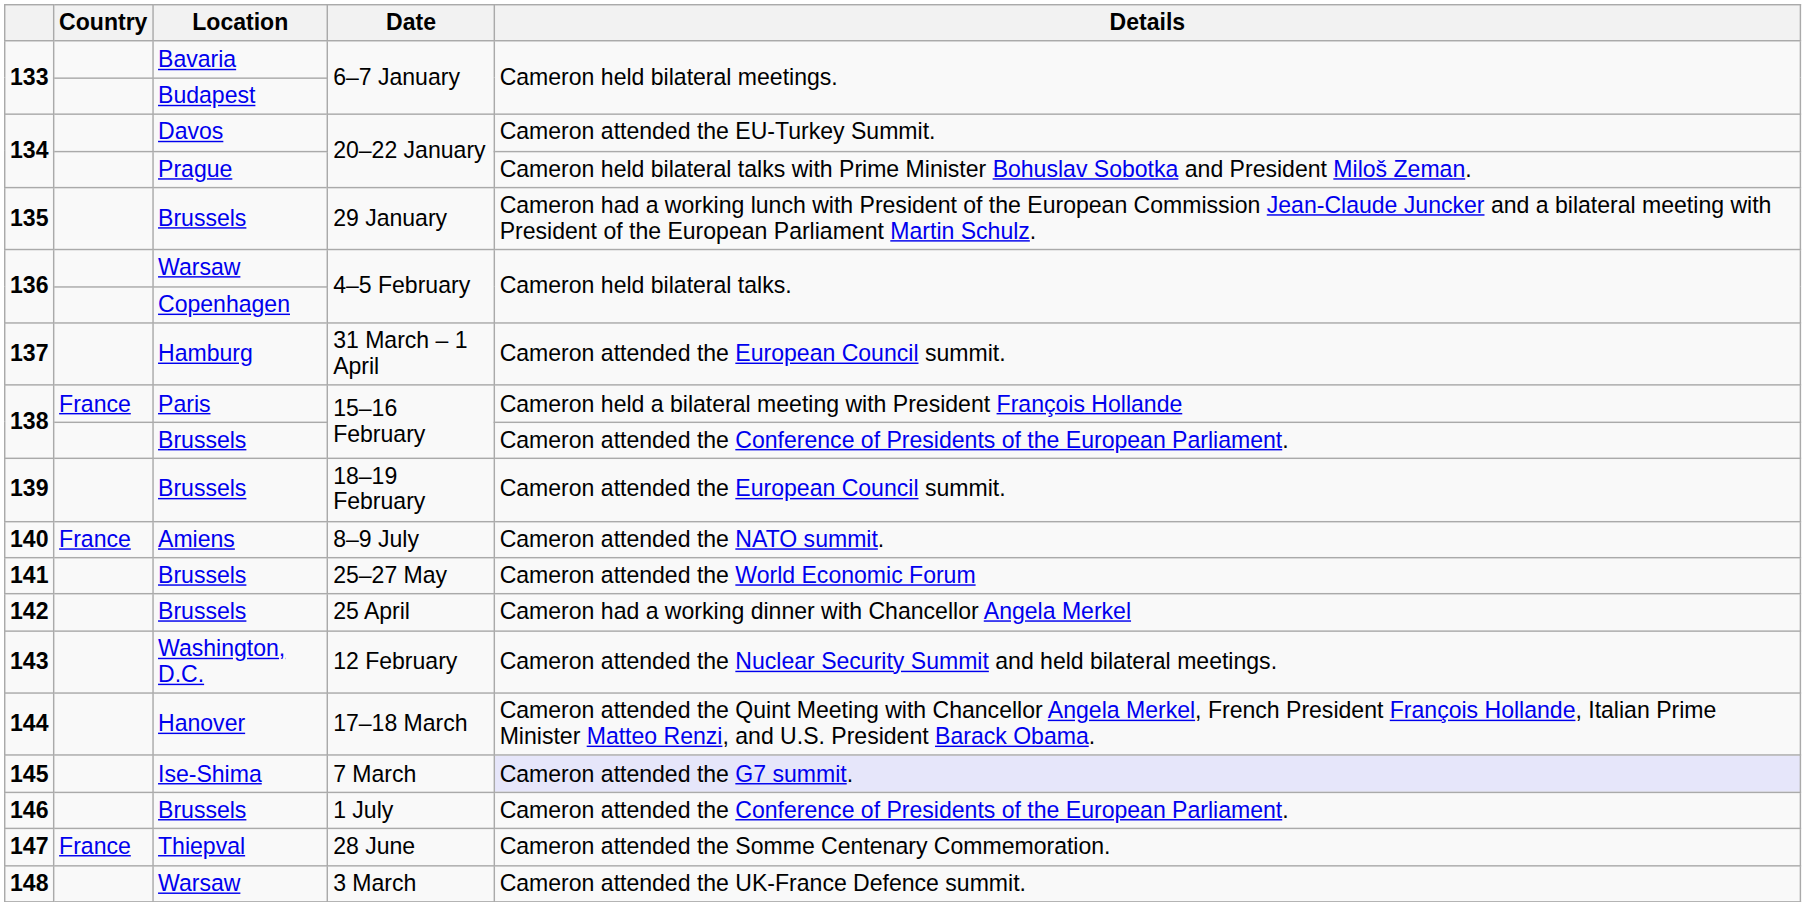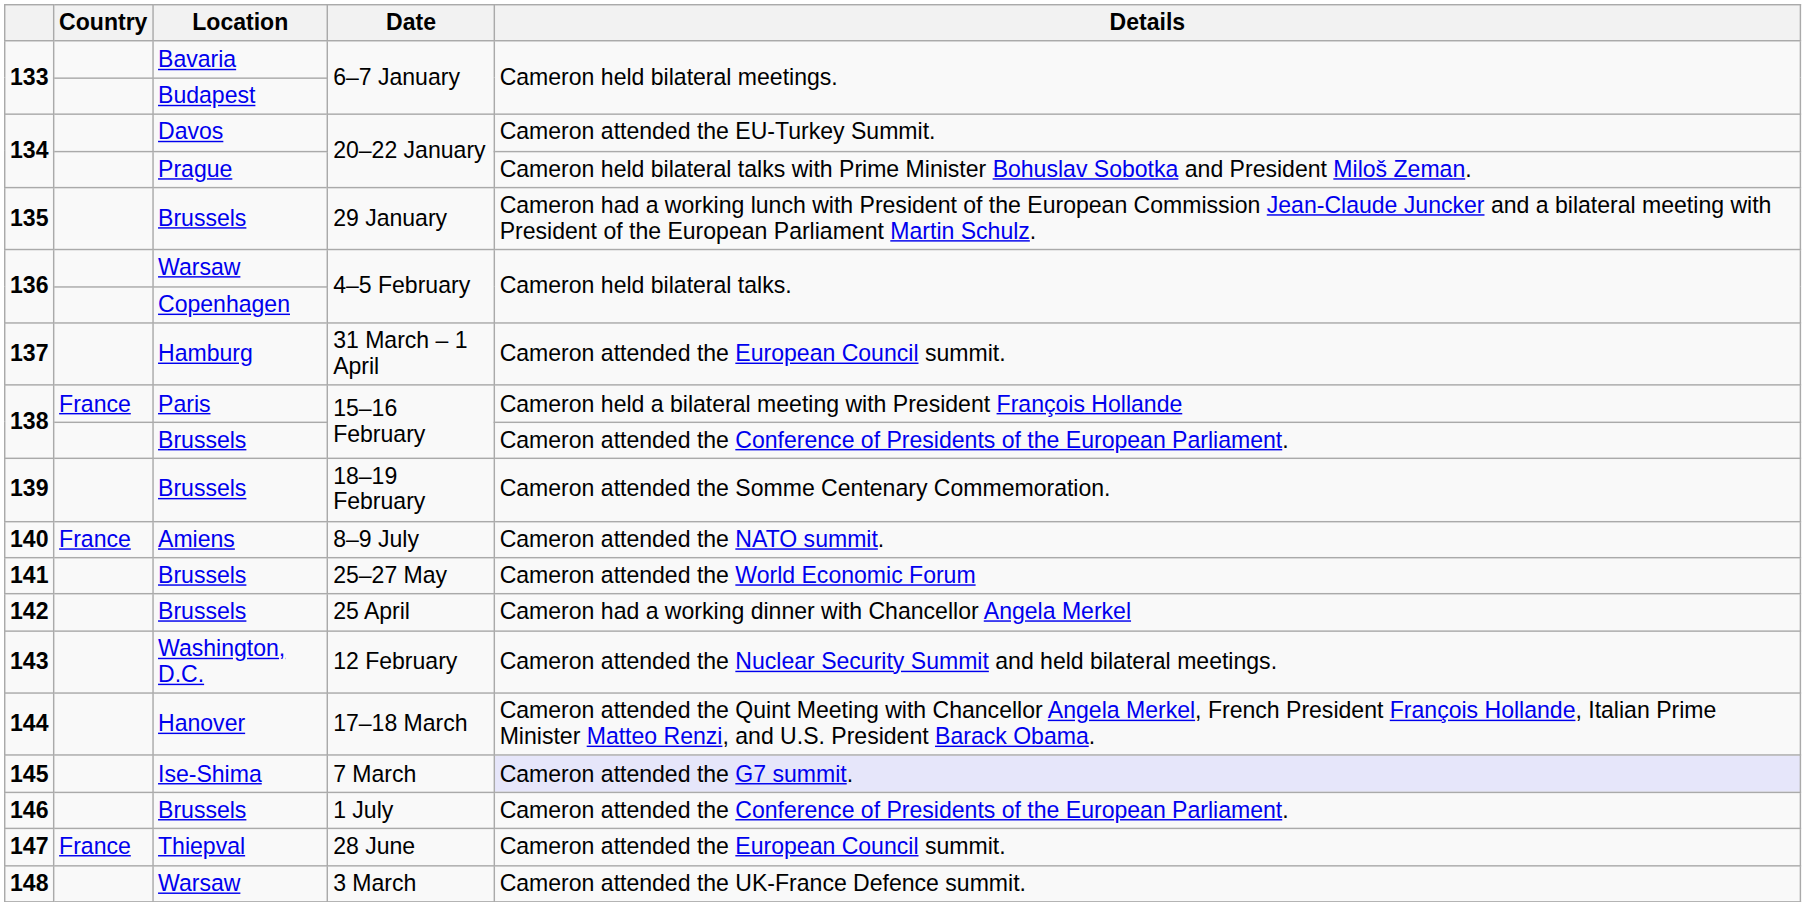 <table class="wikitable sortable">
 <tr>
 <th></th>
 <th>Country</th>
 <th>Location</th>
 <th>Date</th>
 <th>Details</th>
 </tr>
 <tr>
 <td rowspan=2><strong>133</strong></td>
 <td></td>
 <td><a href='#'>Bavaria</a></td>
 <td rowspan=2>6–7 January</td>
 <td rowspan=2>Cameron held bilateral meetings.</td>
 </tr>
 <tr>
 <td></td>
 <td><a href='#'>Budapest</a></td>
 </tr>
 <tr>
 <td rowspan=2><strong>134</strong></td>
 <td></td>
 <td><a href='#'>Davos</a></td>
 <td rowspan=2>20–22 January</td>
 <td>Cameron attended the EU-Turkey Summit.</td>
 </tr>
 <tr>
 <td></td>
 <td><a href='#'>Prague</a></td>
 <td>Cameron held bilateral talks with Prime Minister <a href='#'>Bohuslav Sobotka</a> and President <a href='#'>Miloš Zeman</a>.</td>
 </tr>
 <tr>
 <td><strong>135</strong></td>
 <td></td>
 <td><a href='#'>Brussels</a></td>
 <td>29 January</td>
 <td>Cameron had a working lunch with President of the European Commission <a href='#'>Jean-Claude Juncker</a> and a bilateral meeting with President of the European Parliament <a href='#'>Martin Schulz</a>.</td>
 </tr>
 <tr>
 <td rowspan=2><strong>136</strong></td>
 <td></td>
 <td><a href='#'>Warsaw</a></td>
 <td rowspan=2>4–5 February</td>
 <td rowspan=2>Cameron held bilateral talks.</td>
 </tr>
 <tr>
 <td></td>
 <td><a href='#'>Copenhagen</a></td>
 </tr>
 <tr>
 <td><strong>137</strong></td>
 <td></td>
 <td><a href='#'>Hamburg</a></td>
 <td>31 March – 1 April</td>
 <td>Cameron attended the <a href='#'>European Council</a> summit.</td>
 </tr>
 <tr>
 <td rowspan=2><strong>138</strong></td>
 <td> <a href='#'>France</a></td>
 <td><a href='#'>Paris</a></td>
 <td rowspan=2>15–16 February</td>
 <td>Cameron held a bilateral meeting with President <a href='#'>François Hollande</a></td>
 </tr>
 <tr>
 <td></td>
 <td><a href='#'>Brussels</a></td>
 <td>Cameron attended the <a href='#'>Conference of Presidents of the European Parliament</a>.</td>
 </tr>
 <tr>
 <td><strong>139</strong></td>
 <td></td>
 <td><a href='#'>Brussels</a></td>
 <td>18–19 February</td>
-<td>Cameron attended the <a href='#'>European Council</a> summit.</td>
+<td>Cameron attended the Somme Centenary Commemoration.</td>
 </tr>
 <tr>
 <td><strong>140</strong></td>
 <td> <a href='#'>France</a></td>
 <td><a href='#'>Amiens</a></td>
 <td>8–9 July</td>
 <td>Cameron attended the <a href='#'>NATO summit</a>.</td>
 </tr>
 <tr>
 <td><strong>141</strong></td>
 <td></td>
 <td><a href='#'>Brussels</a></td>
 <td>25–27 May</td>
 <td>Cameron attended the <a href='#'>World Economic Forum</a></td>
 </tr>
 <tr>
 <td><strong>142</strong></td>
 <td></td>
 <td><a href='#'>Brussels</a></td>
 <td>25 April</td>
 <td>Cameron had a working dinner with Chancellor <a href='#'>Angela Merkel</a></td>
 </tr>
 <tr>
 <td><strong>143</strong></td>
 <td></td>
 <td><a href='#'>Washington, D.C.</a></td>
 <td>12 February</td>
 <td>Cameron attended the <a href='#'>Nuclear Security Summit</a> and held bilateral meetings.</td>
 </tr>
 <tr>
 <td><strong>144</strong></td>
 <td></td>
 <td><a href='#'>Hanover</a></td>
 <td>17–18 March</td>
 <td>Cameron attended the Quint Meeting with Chancellor <a href='#'>Angela Merkel</a>, French President <a href='#'>François Hollande</a>, Italian Prime Minister <a href='#'>Matteo Renzi</a>, and U.S. President <a href='#'>Barack Obama</a>.</td>
 </tr>
 <tr>
 <td><strong>145</strong></td>
 <td></td>
 <td><a href='#'>Ise-Shima</a></td>
 <td>7 March</td>
 <td style="background: lavender;">Cameron attended the <a href='#'>G7 summit</a>.</td>
 </tr>
 <tr>
 <td><strong>146</strong></td>
 <td></td>
 <td><a href='#'>Brussels</a></td>
 <td>1 July</td>
 <td>Cameron attended the <a href='#'>Conference of Presidents of the European Parliament</a>.</td>
 </tr>
 <tr>
 <td><strong>147</strong></td>
 <td> <a href='#'>France</a></td>
 <td><a href='#'>Thiepval</a></td>
 <td>28 June</td>
-<td>Cameron attended the Somme Centenary Commemoration.</td>
+<td>Cameron attended the <a href='#'>European Council</a> summit.</td>
 </tr>
 <tr>
 <td><strong>148</strong></td>
 <td></td>
 <td><a href='#'>Warsaw</a></td>
 <td>3 March</td>
 <td>Cameron attended the UK-France Defence summit.</td>
 </tr>
 </table>
